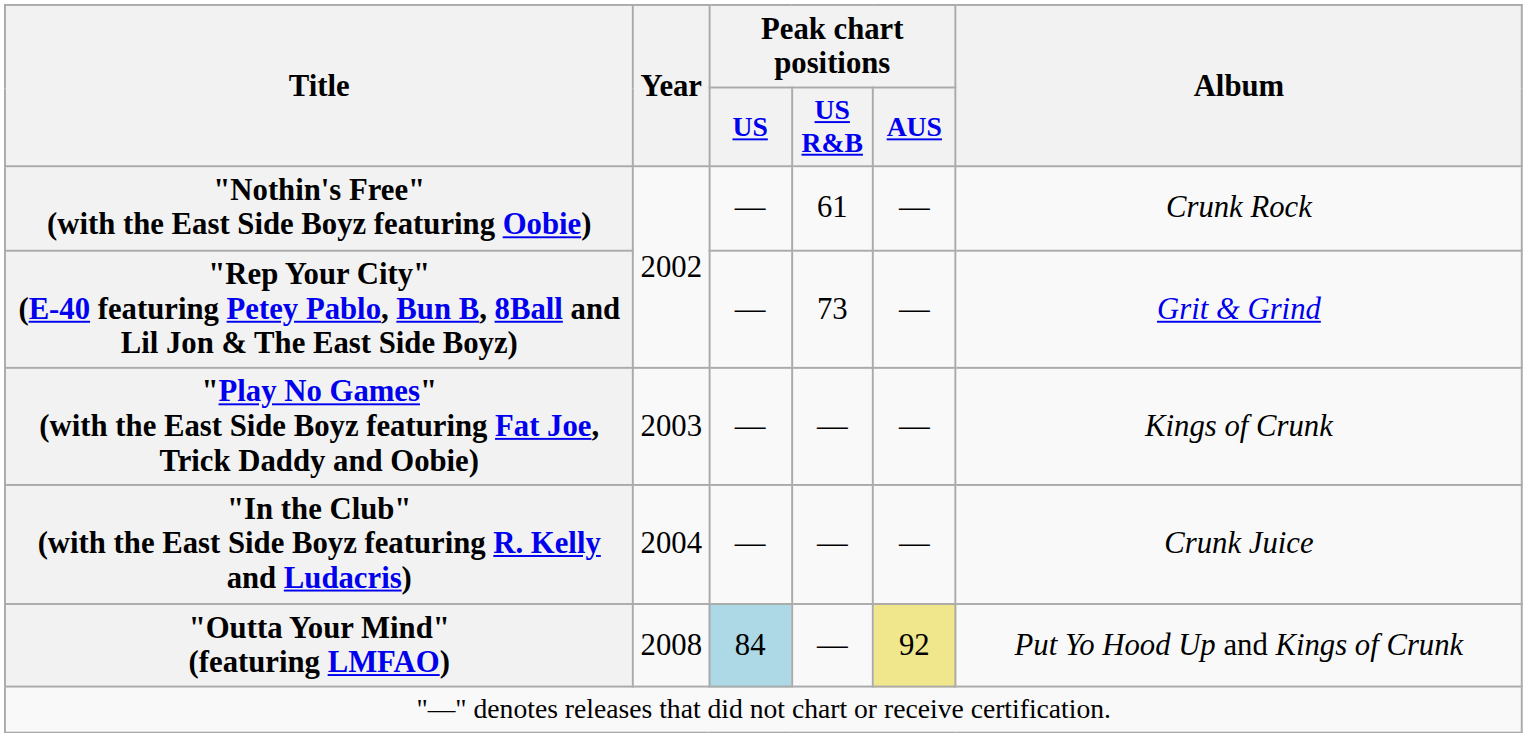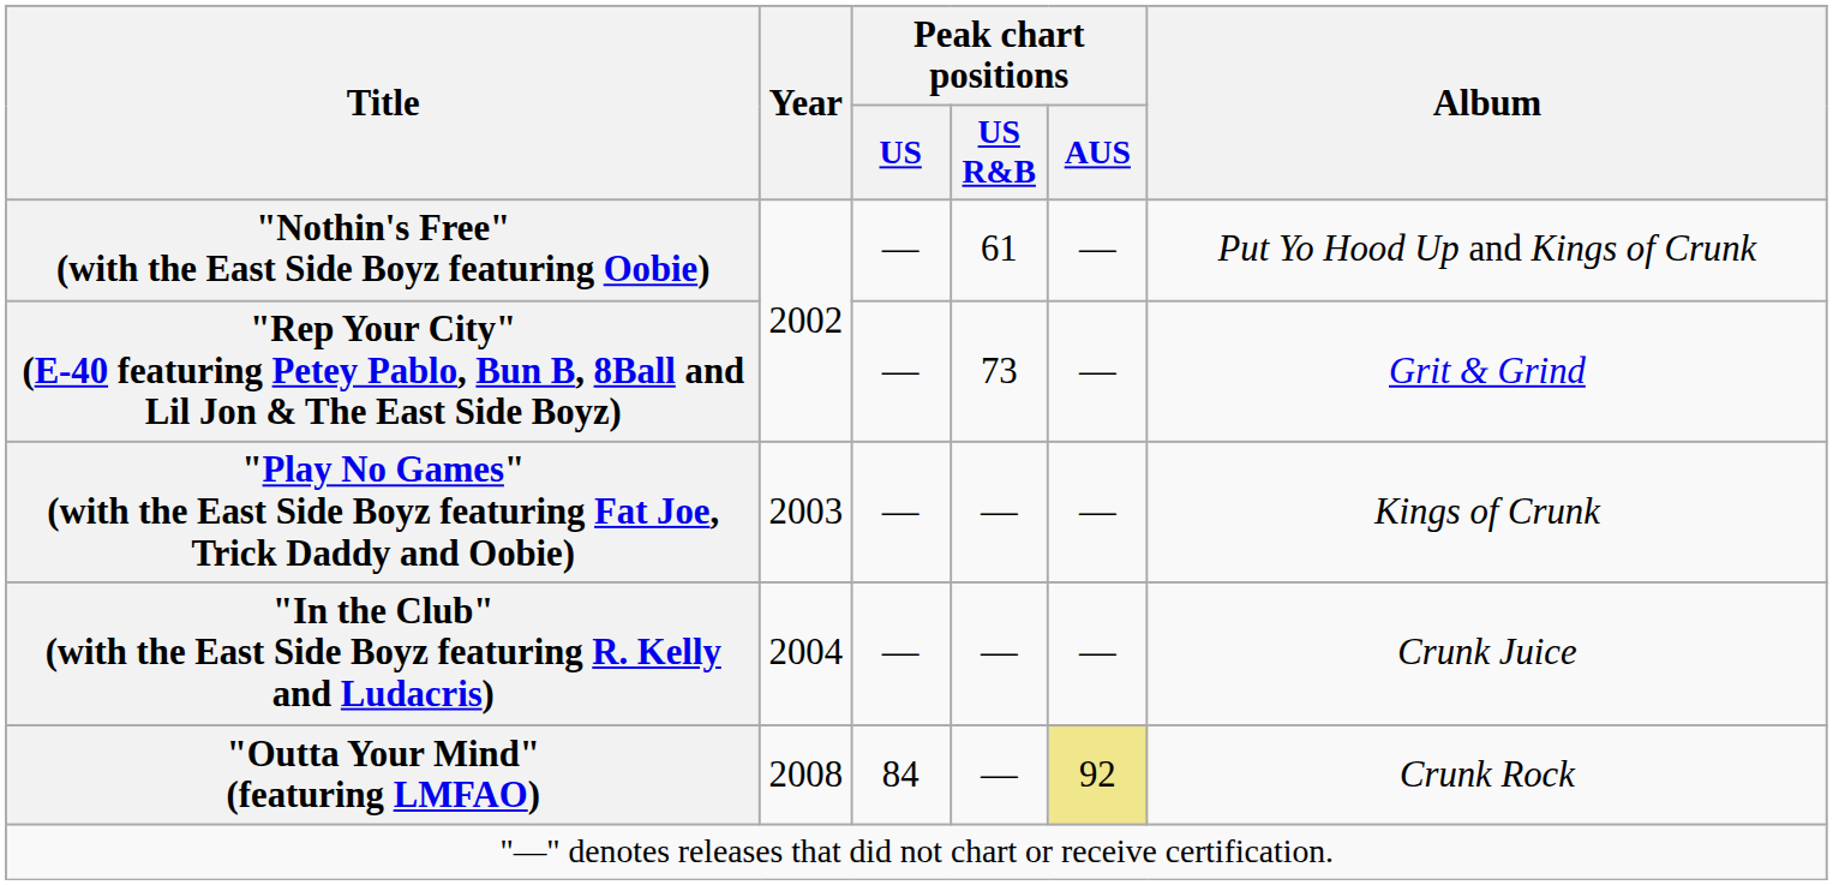 <table class="wikitable plainrowheaders" style="text-align:center;" border="1">
 <tr>
 <th scope="col" rowspan="2" style="width:20em;">Title</th>
 <th scope="col" rowspan="2">Year</th>
 <th scope="col" colspan="3">Peak chart positions</th>
 <th scope="col" rowspan="2" style="width:18em;">Album</th>
 </tr>
 <tr>
 <th scope="col" style="width:2.5em;font-size:90%;"><a href='#'>US</a></th>
 <th scope="col" style="width:2.5em;font-size:90%;"><a href='#'>US<br>R&B</a></th>
 <th scope="col" style="width:2.5em;font-size:90%;"><a href='#'>AUS</a></th>
 </tr>
 <tr>
 <th scope="row">"Nothin's Free"<br><span>(with the East Side Boyz featuring <a href='#'>Oobie</a>)</span></th>
 <td rowspan="2">2002</td>
 <td>—</td>
 <td>61</td>
 <td>—</td>
-<td><em>Crunk Rock</em></td>
+<td><em>Put Yo Hood Up</em> and <em>Kings of Crunk</em></td>
 </tr>
 <tr>
 <th scope="row">"Rep Your City"<br><span>(<a href='#'>E-40</a> featuring <a href='#'>Petey Pablo</a>, <a href='#'>Bun B</a>, <a href='#'>8Ball</a> and Lil Jon & The East Side Boyz)</span></th>
 <td>—</td>
 <td>73</td>
 <td>—</td>
 <td><em><a href='#'>Grit & Grind</a></em></td>
 </tr>
 <tr>
 <th scope="row">"<a href='#'>Play No Games</a>"<br><span>(with the East Side Boyz featuring <a href='#'>Fat Joe</a>, Trick Daddy and Oobie)</span></th>
 <td>2003</td>
 <td>—</td>
 <td>—</td>
 <td>—</td>
 <td><em>Kings of Crunk</em></td>
 </tr>
 <tr>
 <th scope="row">"In the Club"<br><span>(with the East Side Boyz featuring <a href='#'>R. Kelly</a> and <a href='#'>Ludacris</a>)</span></th>
 <td>2004</td>
 <td>—</td>
 <td>—</td>
 <td>—</td>
 <td><em>Crunk Juice</em></td>
 </tr>
 <tr>
 <th scope="row">"Outta Your Mind"<br><span>(featuring <a href='#'>LMFAO</a>)</span></th>
 <td>2008</td>
-<td style="background: lightblue;">84</td>
+<td>84</td>
 <td>—</td>
 <td style="background: khaki;">92</td>
-<td><em>Put Yo Hood Up</em> and <em>Kings of Crunk</em></td>
+<td><em>Crunk Rock</em></td>
 </tr>
 <tr>
 <td colspan="6" style="font-size:90%">"—" denotes releases that did not chart or receive certification.</td>
 </tr>
 </table>
